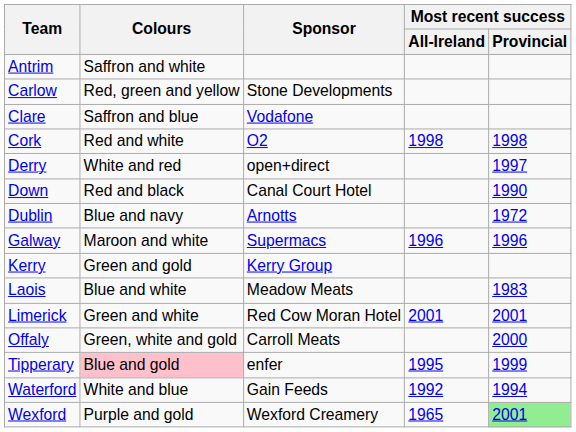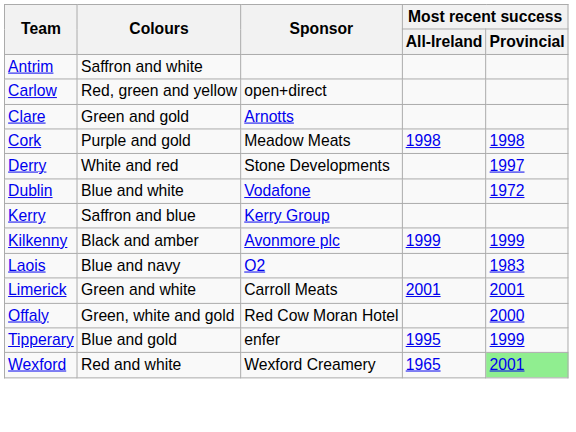 <table class="wikitable">
 <tr>
 <th rowspan="2">Team</th>
 <th rowspan="2">Colours</th>
 <th rowspan="2">Sponsor</th>
 <th colspan="2">Most recent success</th>
 </tr>
 <tr>
 <th>All-Ireland</th>
 <th>Provincial</th>
 </tr>
 <tr>
 <td><a href='#'>Antrim</a></td>
 <td>Saffron and white</td>
 <td></td>
 <td></td>
 <td></td>
 </tr>
 <tr>
 <td><a href='#'>Carlow</a></td>
 <td>Red, green and yellow</td>
-<td>Stone Developments</td>
+<td>open+direct</td>
 <td></td>
 <td></td>
 </tr>
 <tr>
 <td><a href='#'>Clare</a></td>
-<td>Saffron and blue</td>
-<td><a href='#'>Vodafone</a></td>
+<td>Green and gold</td>
+<td><a href='#'>Arnotts</a></td>
 <td></td>
 <td></td>
 </tr>
 <tr>
 <td><a href='#'>Cork</a></td>
-<td>Red and white</td>
-<td><a href='#'>O2</a></td>
+<td>Purple and gold</td>
+<td>Meadow Meats</td>
 <td><a href='#'>1998</a></td>
 <td><a href='#'>1998</a></td>
 </tr>
 <tr>
 <td><a href='#'>Derry</a></td>
 <td>White and red</td>
-<td>open+direct</td>
+<td>Stone Developments</td>
 <td></td>
 <td><a href='#'>1997</a></td>
 </tr>
 <tr>
-<td><a href='#'>Down</a></td>
-<td>Red and black</td>
-<td>Canal Court Hotel</td>
-<td></td>
-<td><a href='#'>1990</a></td>
-</tr>
-<tr>
 <td><a href='#'>Dublin</a></td>
-<td>Blue and navy</td>
-<td><a href='#'>Arnotts</a></td>
+<td>Blue and white</td>
+<td><a href='#'>Vodafone</a></td>
 <td></td>
 <td><a href='#'>1972</a></td>
 </tr>
 <tr>
-<td><a href='#'>Galway</a></td>
-<td>Maroon and white</td>
-<td><a href='#'>Supermacs</a></td>
-<td><a href='#'>1996</a></td>
-<td><a href='#'>1996</a></td>
-</tr>
-<tr>
 <td><a href='#'>Kerry</a></td>
-<td>Green and gold</td>
+<td>Saffron and blue</td>
 <td><a href='#'>Kerry Group</a></td>
 <td></td>
 <td></td>
 </tr>
 <tr>
+<td><a href='#'>Kilkenny</a></td>
+<td>Black and amber</td>
+<td><a href='#'>Avonmore plc</a></td>
+<td><a href='#'>1999</a></td>
+<td><a href='#'>1999</a></td>
+</tr>
+<tr>
 <td><a href='#'>Laois</a></td>
-<td>Blue and white</td>
-<td>Meadow Meats</td>
+<td>Blue and navy</td>
+<td><a href='#'>O2</a></td>
 <td></td>
 <td><a href='#'>1983</a></td>
 </tr>
 <tr>
 <td><a href='#'>Limerick</a></td>
 <td>Green and white</td>
-<td>Red Cow Moran Hotel</td>
+<td>Carroll Meats</td>
 <td><a href='#'>2001</a></td>
 <td><a href='#'>2001</a></td>
 </tr>
 <tr>
 <td><a href='#'>Offaly</a></td>
 <td>Green, white and gold</td>
-<td>Carroll Meats</td>
+<td>Red Cow Moran Hotel</td>
 <td></td>
 <td><a href='#'>2000</a></td>
 </tr>
 <tr>
 <td><a href='#'>Tipperary</a></td>
-<td style="background: pink;">Blue and gold</td>
+<td>Blue and gold</td>
 <td>enfer</td>
 <td><a href='#'>1995</a></td>
 <td><a href='#'>1999</a></td>
 </tr>
 <tr>
-<td><a href='#'>Waterford</a></td>
-<td>White and blue</td>
-<td>Gain Feeds</td>
-<td><a href='#'>1992</a></td>
-<td><a href='#'>1994</a></td>
-</tr>
-<tr>
 <td><a href='#'>Wexford</a></td>
-<td>Purple and gold</td>
+<td>Red and white</td>
 <td>Wexford Creamery</td>
 <td><a href='#'>1965</a></td>
 <td style="background: lightgreen;"><a href='#'>2001</a></td>
 </tr>
 </table>
